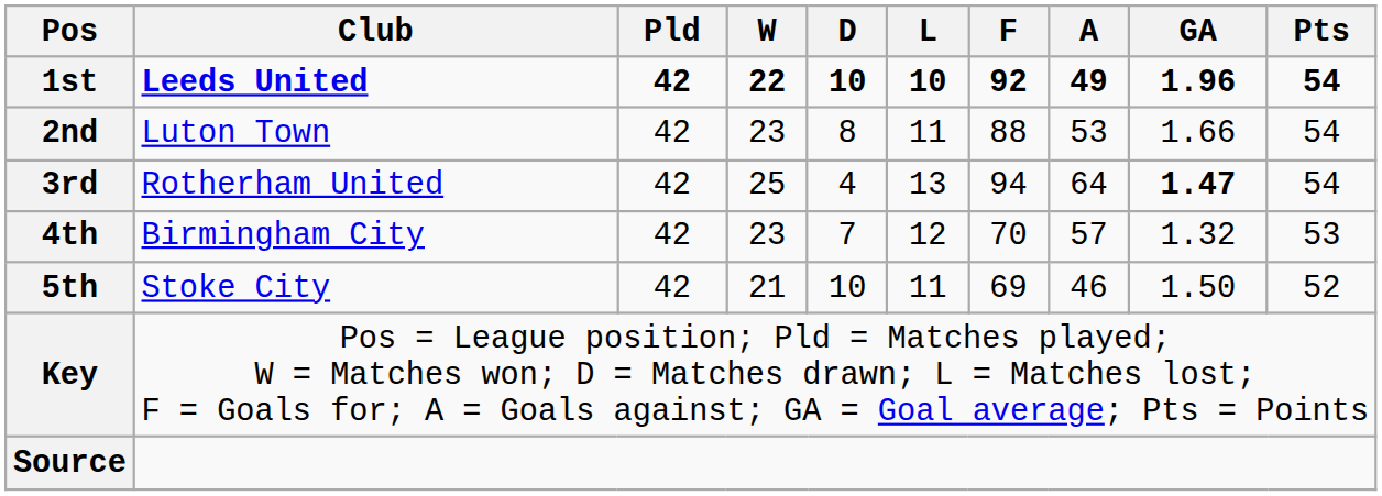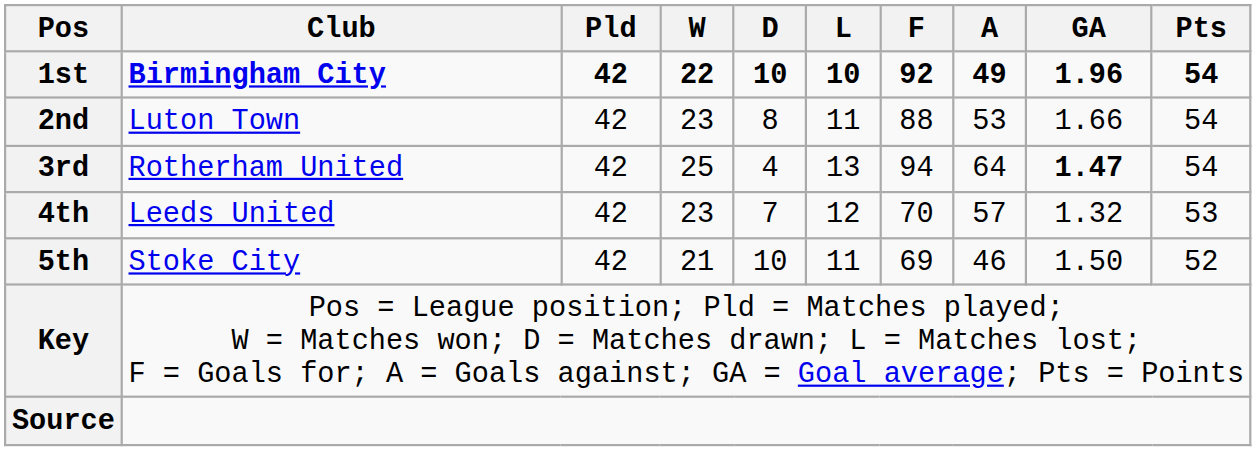 <table class="wikitable" style="text-align:center">
 <tr>
 <th scope="col">Pos</th>
 <th scope="col">Club</th>
 <th scope="col">Pld</th>
 <th scope="col">W</th>
 <th scope="col">D</th>
 <th scope="col">L</th>
 <th scope="col">F</th>
 <th scope="col">A</th>
 <th scope="col">GA</th>
 <th scope="col">Pts</th>
 </tr>
 <tr style="font-Weight:bold">
 <th scope="row">1st</th>
-<td align="left"><a href='#'>Leeds United</a></td>
+<td align="left"><a href='#'>Birmingham City</a></td>
 <td>42</td>
 <td>22</td>
 <td>10</td>
 <td>10</td>
 <td>92</td>
 <td>49</td>
 <td>1.96</td>
 <td>54</td>
 </tr>
 <tr>
 <th scope="row">2nd</th>
 <td align="left"><a href='#'>Luton Town</a></td>
 <td>42</td>
 <td>23</td>
 <td>8</td>
 <td>11</td>
 <td>88</td>
 <td>53</td>
 <td>1.66</td>
 <td>54</td>
 </tr>
 <tr>
 <th scope="row">3rd</th>
 <td align="left"><a href='#'>Rotherham United</a></td>
 <td>42</td>
 <td>25</td>
 <td>4</td>
 <td>13</td>
 <td>94</td>
 <td>64</td>
 <td><strong>1.47</strong></td>
 <td>54</td>
 </tr>
 <tr>
 <th scope="row">4th</th>
-<td align="left"><a href='#'>Birmingham City</a></td>
+<td align="left"><a href='#'>Leeds United</a></td>
 <td>42</td>
 <td>23</td>
 <td>7</td>
 <td>12</td>
 <td>70</td>
 <td>57</td>
 <td>1.32</td>
 <td>53</td>
 </tr>
 <tr>
 <th scope="row">5th</th>
 <td align="left"><a href='#'>Stoke City</a></td>
 <td>42</td>
 <td>21</td>
 <td>10</td>
 <td>11</td>
 <td>69</td>
 <td>46</td>
 <td>1.50</td>
 <td>52</td>
 </tr>
 <tr>
 <th scope="row">Key</th>
 <td colspan="9">Pos = League position; Pld = Matches played;<br>W = Matches won; D = Matches drawn; L = Matches lost;<br>F = Goals for; A = Goals against; GA = <a href='#'>Goal average</a>; Pts = Points</td>
 </tr>
 <tr>
 <th scope="row">Source</th>
 <td colspan="9"></td>
 </tr>
 </table>
